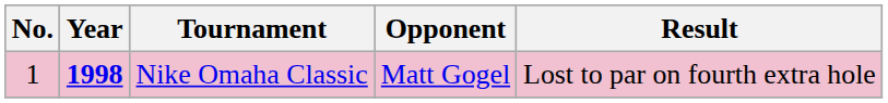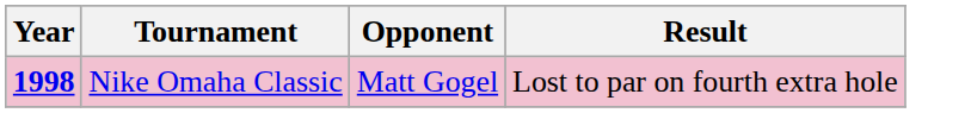 <table class="wikitable" style="font-size:95%;">
 <tr>
-<th>No.</th>
 <th>Year</th>
 <th>Tournament</th>
 <th>Opponent</th>
 <th>Result</th>
 </tr>
 <tr style="background:#F2C1D1;">
-<td align=center>1</td>
 <td><strong><a href='#'>1998</a></strong></td>
 <td><a href='#'>Nike Omaha Classic</a></td>
 <td> <a href='#'>Matt Gogel</a></td>
 <td>Lost to par on fourth extra hole</td>
 </tr>
 </table>
